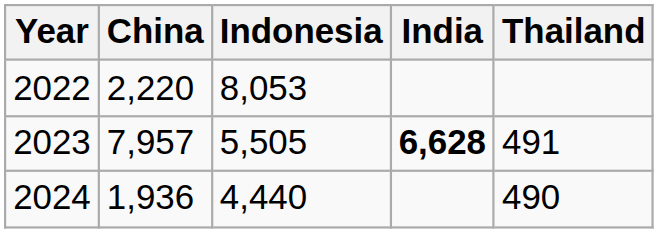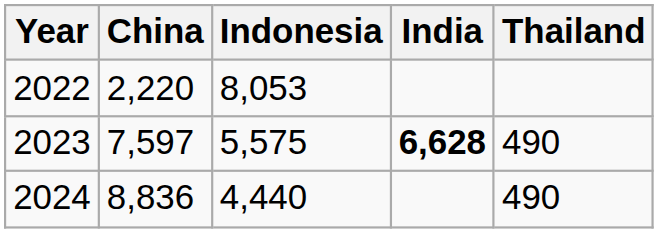 <table class="wikitable">
 <tr>
 <th>Year</th>
 <th>China</th>
 <th>Indonesia</th>
 <th>India</th>
 <th>Thailand</th>
 </tr>
 <tr>
 <td>2022</td>
 <td>2,220</td>
 <td>8,053</td>
 <td></td>
 <td></td>
 </tr>
 <tr>
 <td>2023</td>
-<td>7,957</td>
-<td>5,505</td>
+<td>7,597</td>
+<td>5,575</td>
 <td><strong>6,628</strong></td>
-<td>491</td>
+<td>490</td>
 </tr>
 <tr>
 <td>2024</td>
-<td>1,936</td>
+<td>8,836</td>
 <td>4,440</td>
 <td></td>
 <td>490</td>
 </tr>
 </table>
